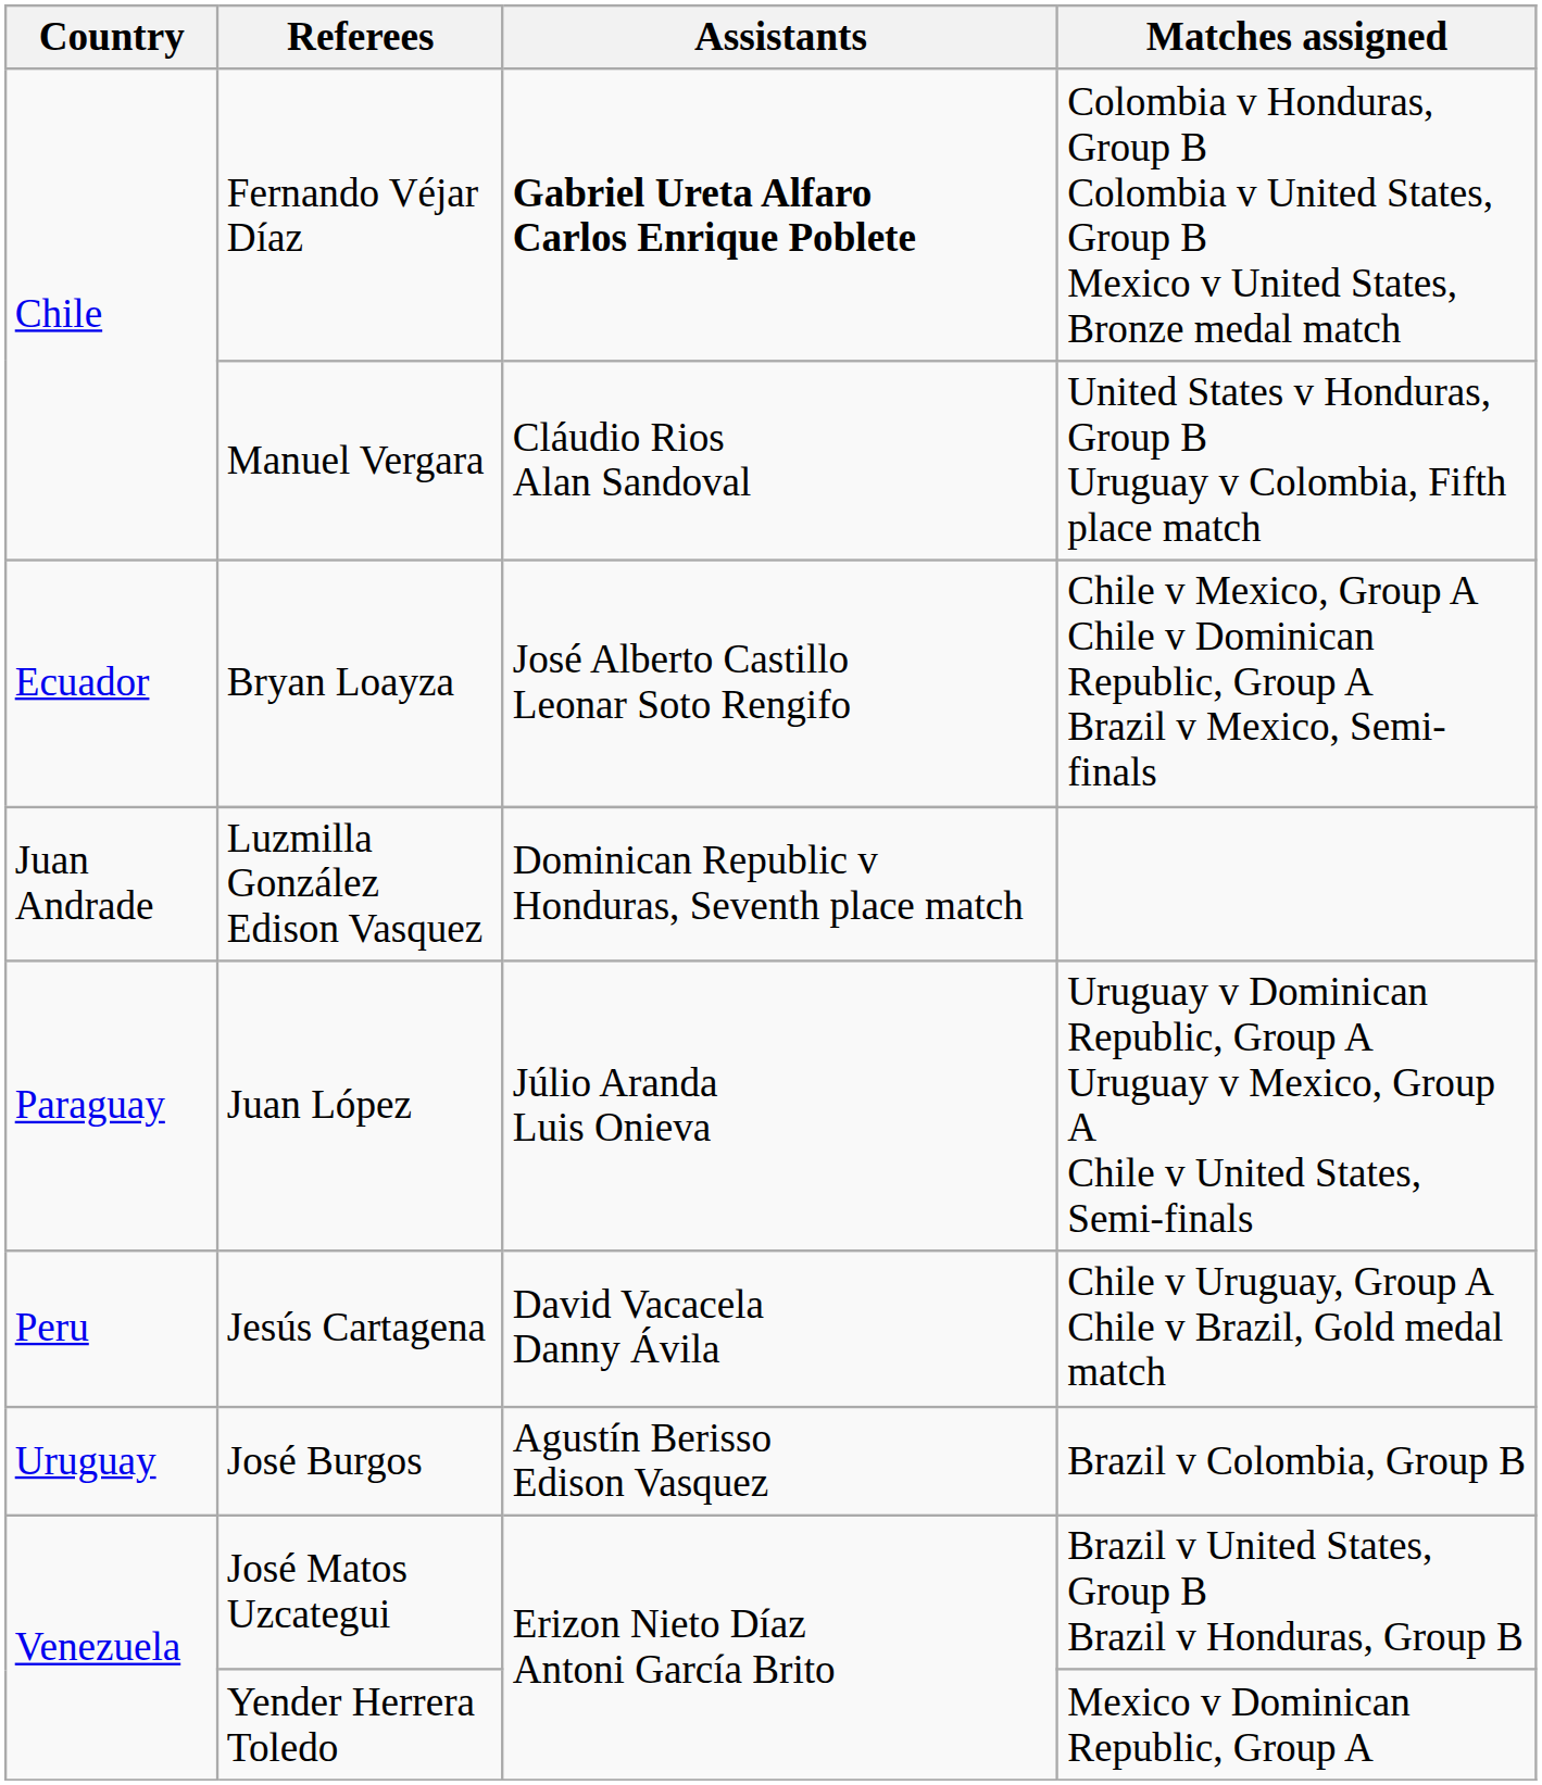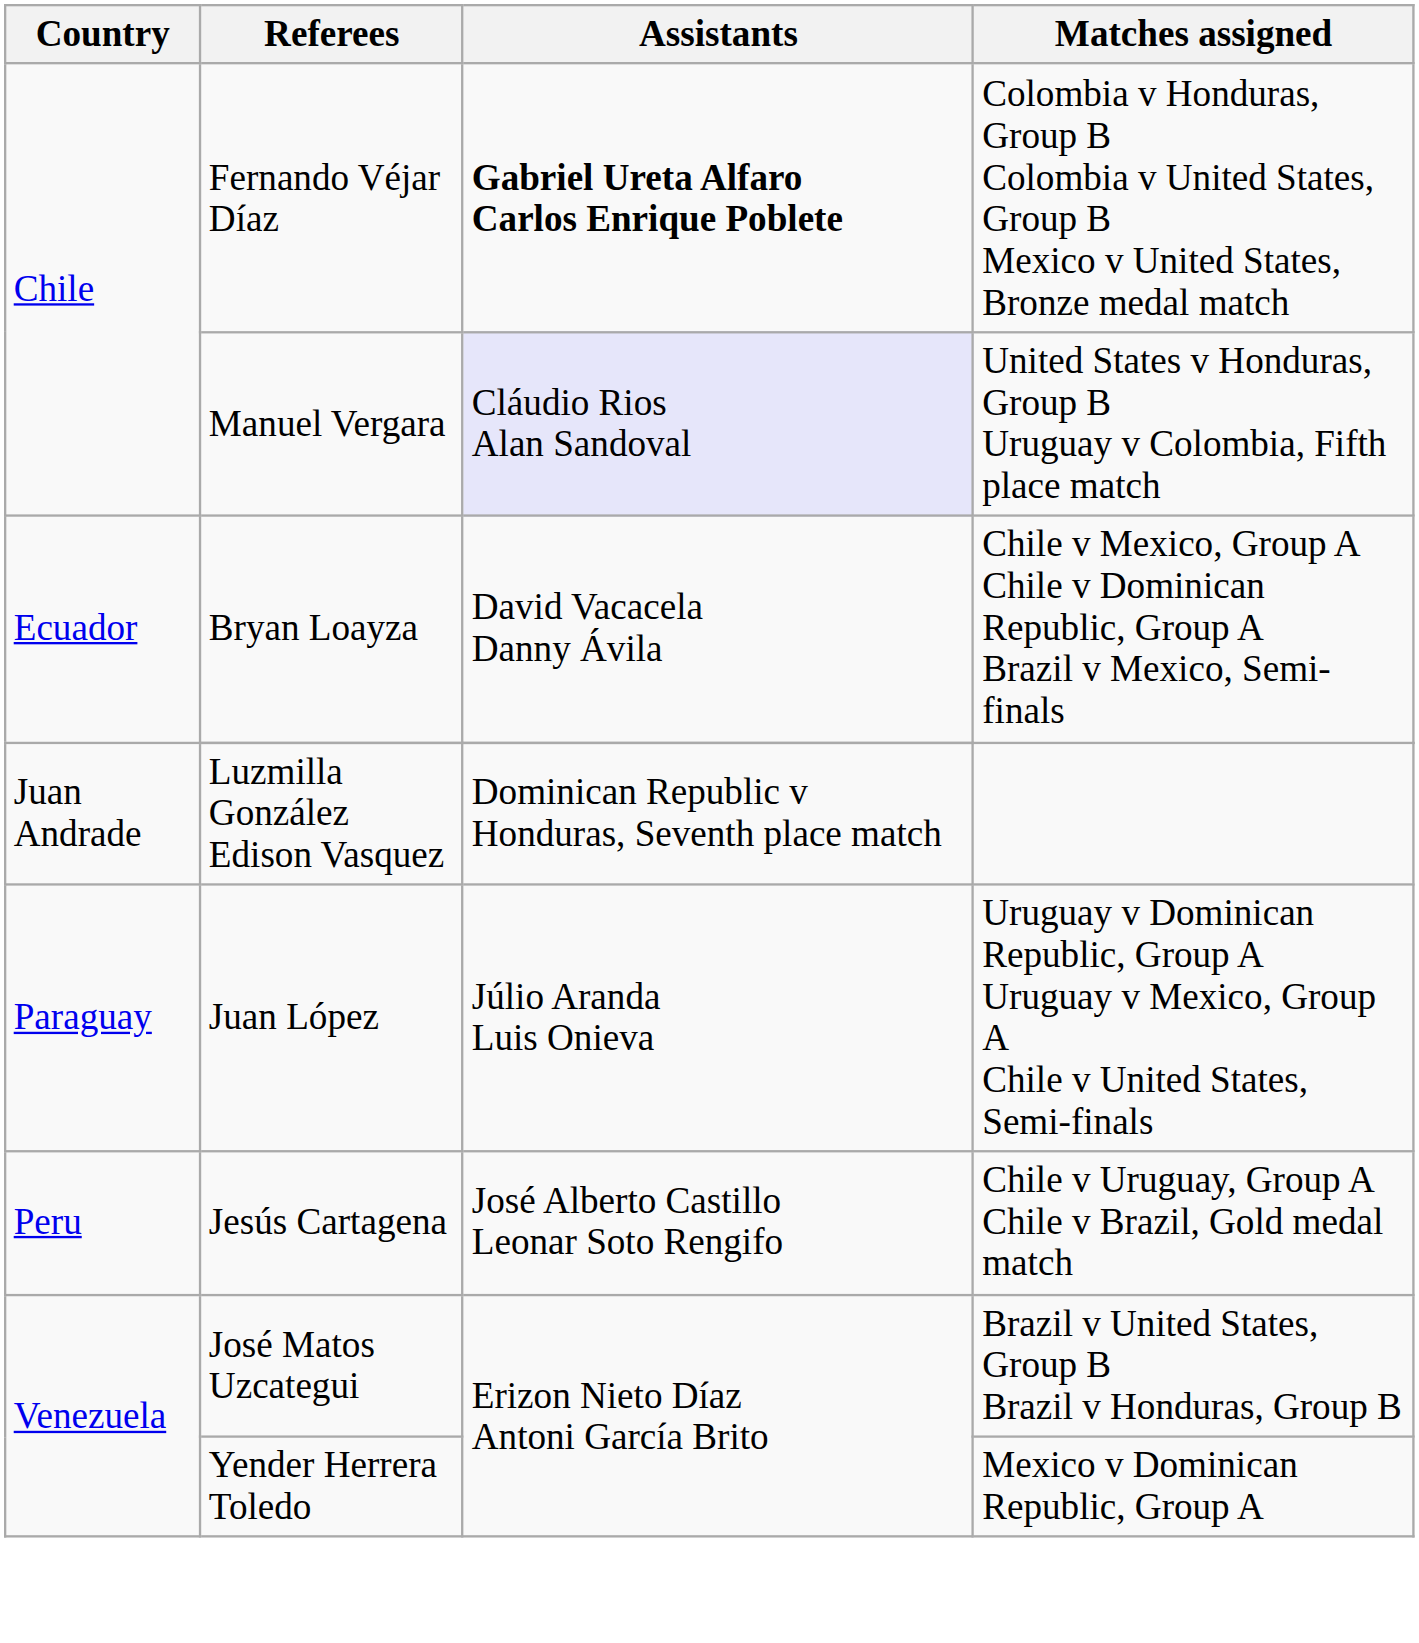 <table class="wikitable">
 <tr>
 <th>Country</th>
 <th>Referees</th>
 <th>Assistants</th>
 <th>Matches assigned</th>
 </tr>
 <tr>
 <td rowspan=2><a href='#'>Chile</a></td>
 <td>Fernando Véjar Díaz</td>
 <td><strong>Gabriel Ureta Alfaro <br> Carlos Enrique Poblete</strong></td>
 <td>Colombia v Honduras, Group B <br> Colombia v United States, Group B <br> Mexico v United States, Bronze medal match</td>
 </tr>
 <tr>
 <td>Manuel Vergara</td>
-<td>Cláudio Rios <br> Alan Sandoval</td>
+<td style="background: lavender;">Cláudio Rios <br> Alan Sandoval</td>
 <td>United States v Honduras, Group B <br> Uruguay v Colombia, Fifth place match</td>
 </tr>
 <tr>
 <td rowspan=2><a href='#'>Ecuador</a></td>
 <td>Bryan Loayza</td>
-<td>José Alberto Castillo <br> Leonar Soto Rengifo</td>
+<td>David Vacacela <br> Danny Ávila</td>
 <td>Chile v Mexico, Group A <br> Chile v Dominican Republic, Group A <br> Brazil v Mexico, Semi-finals</td>
 </tr>
 <tr>
 </tr>
 <tr>
 <td>Juan Andrade</td>
 <td>Luzmilla González <br> Edison Vasquez</td>
 <td>Dominican Republic v Honduras, Seventh place match</td>
 </tr>
 <tr>
 <td><a href='#'>Paraguay</a></td>
 <td>Juan López</td>
 <td>Júlio Aranda <br> Luis Onieva</td>
 <td>Uruguay v Dominican Republic, Group A <br> Uruguay v Mexico, Group A <br> Chile v United States, Semi-finals</td>
 </tr>
 <tr>
 <td><a href='#'>Peru</a></td>
 <td>Jesús Cartagena</td>
-<td>David Vacacela <br> Danny Ávila</td>
+<td>José Alberto Castillo <br> Leonar Soto Rengifo</td>
 <td>Chile v Uruguay, Group A <br> Chile v Brazil, Gold medal match</td>
-</tr>
-<tr>
-<td><a href='#'>Uruguay</a></td>
-<td>José Burgos</td>
-<td>Agustín Berisso <br> Edison Vasquez </td>
-<td>Brazil v Colombia, Group B</td>
 </tr>
 <tr>
 <td rowspan=2><a href='#'>Venezuela</a></td>
 <td>José Matos Uzcategui</td>
 <td rowspan=2>Erizon Nieto Díaz <br> Antoni García Brito</td>
 <td>Brazil v United States, Group B <br> Brazil v Honduras, Group B</td>
 </tr>
 <tr>
 <td>Yender Herrera Toledo</td>
 <td>Mexico v Dominican Republic, Group A</td>
 </tr>
 </table>
